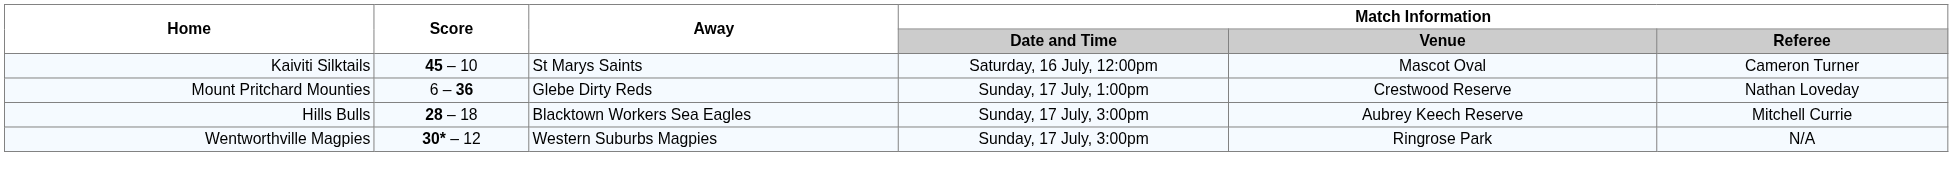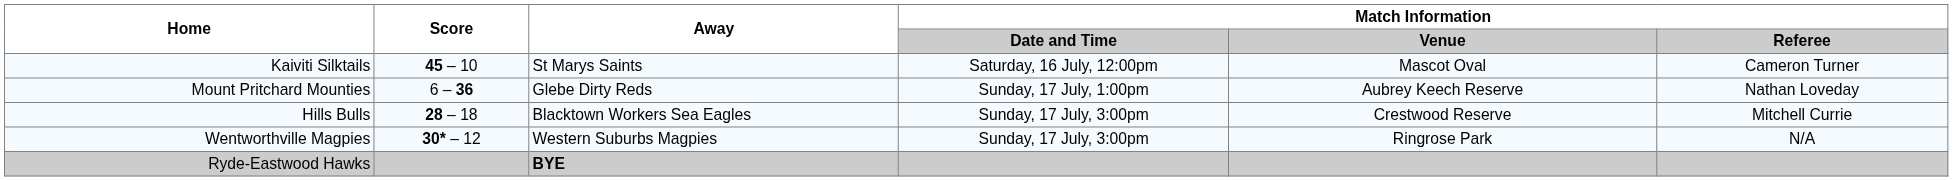 <table border="1" cellpadding="3" cellspacing="0" width="100%" style="border-collapse:collapse;  text-align:center;">
 <tr>
 <th rowspan="2" width="19%">Home</th>
 <th rowspan="2" width="8%">Score</th>
 <th rowspan="2" width="19%">Away</th>
 <th colspan="3">Match Information</th>
 </tr>
 <tr style="background:#CCCCCC">
 <th width="17%">Date and Time</th>
 <th width="22%">Venue</th>
 <th width="50%">Referee</th>
 </tr>
 <tr style="text-align:center; background:#f5faff;">
 <td align="right">Kaiviti Silktails </td>
 <td><strong>45</strong> – 10</td>
 <td align="left"> St Marys Saints</td>
 <td>Saturday, 16 July, 12:00pm</td>
 <td>Mascot Oval</td>
 <td>Cameron Turner</td>
 </tr>
 <tr style="text-align:center; background:#f5faff;">
 <td align="right">Mount Pritchard Mounties </td>
 <td>6 – <strong>36</strong></td>
 <td align="left"> Glebe Dirty Reds</td>
 <td>Sunday, 17 July, 1:00pm</td>
-<td>Crestwood Reserve</td>
+<td>Aubrey Keech Reserve</td>
 <td>Nathan Loveday</td>
 </tr>
 <tr style="text-align:center; background:#f5faff;">
 <td align="right">Hills Bulls </td>
 <td><strong>28</strong> – 18</td>
 <td align="left"> Blacktown Workers Sea Eagles</td>
 <td>Sunday, 17 July, 3:00pm</td>
-<td>Aubrey Keech Reserve</td>
+<td>Crestwood Reserve</td>
 <td>Mitchell Currie</td>
 </tr>
 <tr style="text-align:center; background:#f5faff;">
 <td align="right">Wentworthville Magpies </td>
 <td><strong>30*</strong> – 12</td>
 <td align="left"> Western Suburbs Magpies</td>
 <td>Sunday, 17 July, 3:00pm</td>
 <td>Ringrose Park</td>
 <td>N/A</td>
 </tr>
+<tr style="text-align:center; background:#CCCCCC;">
+<td align="right">Ryde-Eastwood Hawks </td>
+<td></td>
+<td align="left"><strong>BYE</strong></td>
+<td></td>
+<td></td>
+<td></td>
+</tr>
 </table>
